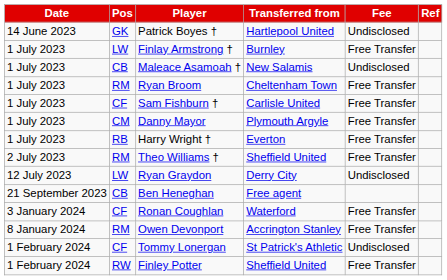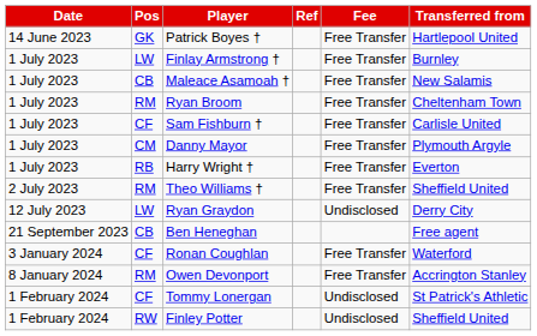 <table class="wikitable plainrowheaders sortable">
 <tr>
 <th style="background:#E00000; color:white;">Date</th>
 <th style="background:#E00000; color:white;">Pos</th>
 <th style="background:#E00000; color:white;">Player</th>
+<th style="background:#E00000; color:white;">Ref</th>
+<th style="background:#E00000; color:white;">Fee</th>
 <th style="background:#E00000; color:white;">Transferred from</th>
-<th style="background:#E00000; color:white;">Fee</th>
-<th style="background:#E00000; color:white;">Ref</th>
 </tr>
 <tr>
 <td>14 June 2023</td>
 <td><a href='#'>GK</a></td>
 <td> Patrick Boyes †</td>
+<td></td>
+<td>Free Transfer</td>
 <td> <a href='#'>Hartlepool United</a></td>
-<td>Undisclosed</td>
-<td></td>
 </tr>
 <tr>
 <td>1 July 2023</td>
 <td><a href='#'>LW</a></td>
 <td> <a href='#'>Finlay Armstrong</a> †</td>
+<td></td>
+<td>Free Transfer</td>
 <td> <a href='#'>Burnley</a></td>
-<td>Free Transfer</td>
-<td></td>
 </tr>
 <tr>
 <td>1 July 2023</td>
 <td><a href='#'>CB</a></td>
 <td> <a href='#'>Maleace Asamoah</a> †</td>
+<td></td>
+<td>Free Transfer</td>
 <td> <a href='#'>New Salamis</a></td>
-<td>Undisclosed</td>
-<td></td>
 </tr>
 <tr>
 <td>1 July 2023</td>
 <td><a href='#'>RM</a></td>
 <td> <a href='#'>Ryan Broom</a></td>
+<td></td>
+<td>Free Transfer</td>
 <td> <a href='#'>Cheltenham Town</a></td>
-<td>Free Transfer</td>
-<td></td>
 </tr>
 <tr>
 <td>1 July 2023</td>
 <td><a href='#'>CF</a></td>
 <td> <a href='#'>Sam Fishburn</a> †</td>
+<td></td>
+<td>Free Transfer</td>
 <td> <a href='#'>Carlisle United</a></td>
-<td>Free Transfer</td>
-<td></td>
 </tr>
 <tr>
 <td>1 July 2023</td>
 <td><a href='#'>CM</a></td>
 <td> <a href='#'>Danny Mayor</a></td>
+<td></td>
+<td>Free Transfer</td>
 <td> <a href='#'>Plymouth Argyle</a></td>
-<td>Free Transfer</td>
-<td></td>
 </tr>
 <tr>
 <td>1 July 2023</td>
 <td><a href='#'>RB</a></td>
 <td> Harry Wright †</td>
+<td></td>
+<td>Free Transfer</td>
 <td> <a href='#'>Everton</a></td>
-<td>Free Transfer</td>
-<td></td>
 </tr>
 <tr>
 <td>2 July 2023</td>
 <td><a href='#'>RM</a></td>
 <td> <a href='#'>Theo Williams</a> †</td>
+<td></td>
+<td>Free Transfer</td>
 <td> <a href='#'>Sheffield United</a></td>
-<td>Free Transfer</td>
-<td></td>
 </tr>
 <tr>
 <td>12 July 2023</td>
 <td><a href='#'>LW</a></td>
 <td> <a href='#'>Ryan Graydon</a></td>
+<td></td>
+<td>Undisclosed</td>
 <td> <a href='#'>Derry City</a></td>
-<td>Undisclosed</td>
-<td></td>
 </tr>
 <tr>
 <td>21 September 2023</td>
 <td><a href='#'>CB</a></td>
 <td> <a href='#'>Ben Heneghan</a></td>
-<td> <a href='#'>Free agent</a></td>
 <td></td>
 <td></td>
+<td> <a href='#'>Free agent</a></td>
 </tr>
 <tr>
 <td>3 January 2024</td>
 <td><a href='#'>CF</a></td>
 <td> <a href='#'>Ronan Coughlan</a></td>
+<td></td>
+<td>Free Transfer</td>
 <td> <a href='#'>Waterford</a></td>
-<td>Free Transfer</td>
-<td></td>
 </tr>
 <tr>
 <td>8 January 2024</td>
 <td><a href='#'>RM</a></td>
 <td> <a href='#'>Owen Devonport</a></td>
+<td></td>
+<td>Free Transfer</td>
 <td> <a href='#'>Accrington Stanley</a></td>
-<td>Free Transfer</td>
-<td></td>
 </tr>
 <tr>
 <td>1 February 2024</td>
 <td><a href='#'>CF</a></td>
 <td> <a href='#'>Tommy Lonergan</a></td>
+<td></td>
+<td>Undisclosed</td>
 <td> <a href='#'>St Patrick's Athletic</a></td>
-<td>Undisclosed</td>
-<td></td>
 </tr>
 <tr>
 <td>1 February 2024</td>
 <td><a href='#'>RW</a></td>
 <td> <a href='#'>Finley Potter</a></td>
+<td></td>
+<td>Undisclosed</td>
 <td> <a href='#'>Sheffield United</a></td>
-<td>Free Transfer</td>
-<td></td>
 </tr>
 </table>
